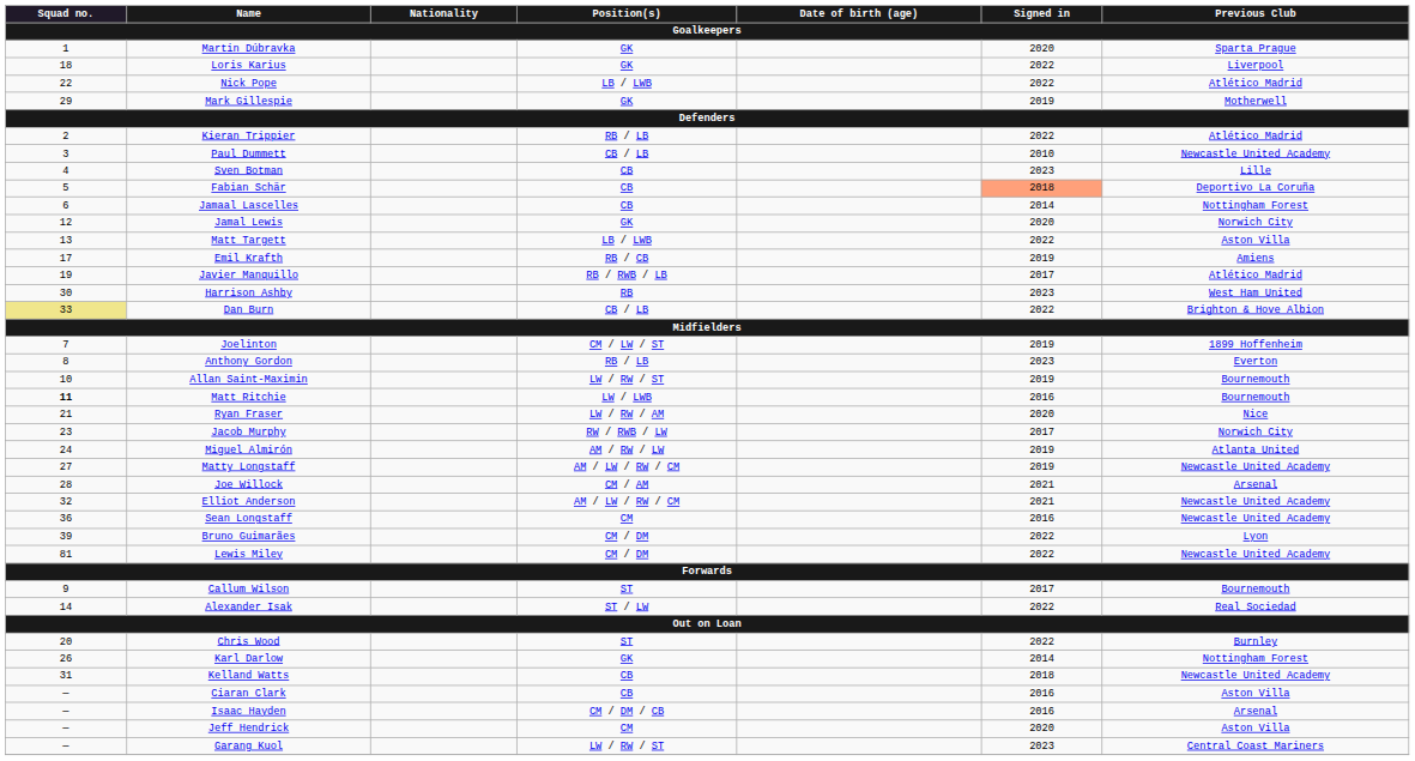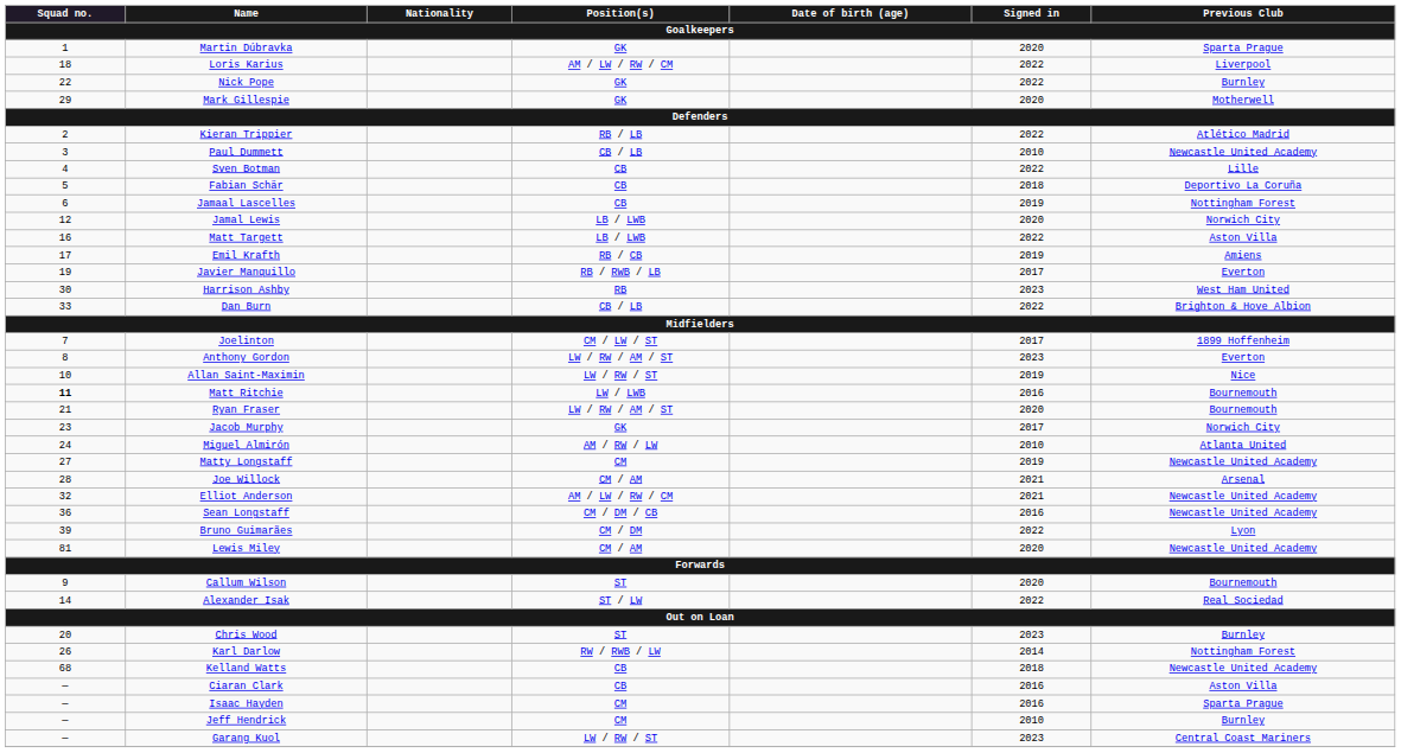 <table class="wikitable sortable" style="text-align:center;font-size:90%;width:100%">
 <tr>
 <th style="background:#201929;color:white;text-align:center">Squad no.</th>
 <th style="background:#191919;color:white;text-align:center">Name</th>
 <th style="background:#191919;color:white;text-align:center">Nationality</th>
 <th style="background:#191919;color:white;text-align:center">Position(s)</th>
 <th style="background:#191919;color:white;text-align:center">Date of birth (age)</th>
 <th style="background:#191919;color:white;text-align:center">Signed in</th>
 <th style="background:#191919;color:white;text-align:center">Previous Club</th>
 </tr>
 <tr>
 <th colspan="8" style="background:#191919;color:white;text-align:center">Goalkeepers</th>
 </tr>
 <tr>
 <td>1</td>
 <td><a href='#'>Martin Dúbravka</a></td>
 <td></td>
 <td><a href='#'>GK</a></td>
 <td></td>
 <td>2020</td>
 <td> <a href='#'>Sparta Prague</a></td>
 </tr>
 <tr>
 <td>18</td>
 <td><a href='#'>Loris Karius</a></td>
 <td></td>
-<td><a href='#'>GK</a></td>
+<td><a href='#'>AM</a> / <a href='#'>LW</a> / <a href='#'>RW</a> / <a href='#'>CM</a></td>
 <td></td>
 <td>2022</td>
 <td> <a href='#'>Liverpool</a></td>
 </tr>
 <tr>
 <td>22</td>
 <td><a href='#'>Nick Pope</a></td>
 <td></td>
-<td><a href='#'>LB</a> / <a href='#'>LWB</a></td>
+<td><a href='#'>GK</a></td>
 <td></td>
 <td>2022</td>
-<td> <a href='#'>Atlético Madrid</a></td>
+<td> <a href='#'>Burnley</a></td>
 </tr>
 <tr>
 <td>29</td>
 <td><a href='#'>Mark Gillespie</a></td>
 <td></td>
 <td><a href='#'>GK</a></td>
 <td></td>
-<td>2019</td>
+<td>2020</td>
 <td> <a href='#'>Motherwell</a></td>
 </tr>
 <tr>
 <th colspan="8" style="background:#191919;color:white;text-align:center">Defenders</th>
 </tr>
 <tr>
 <td>2</td>
 <td><a href='#'>Kieran Trippier</a></td>
 <td></td>
 <td><a href='#'>RB</a> / <a href='#'>LB</a></td>
 <td></td>
 <td>2022</td>
 <td> <a href='#'>Atlético Madrid</a></td>
 </tr>
 <tr>
 <td>3</td>
 <td><a href='#'>Paul Dummett</a></td>
 <td></td>
 <td><a href='#'>CB</a> / <a href='#'>LB</a></td>
 <td></td>
 <td>2010</td>
 <td> <a href='#'>Newcastle United Academy</a></td>
 </tr>
 <tr>
 <td>4</td>
 <td><a href='#'>Sven Botman</a></td>
 <td></td>
 <td><a href='#'>CB</a></td>
 <td></td>
-<td>2023</td>
+<td>2022</td>
 <td> <a href='#'>Lille</a></td>
 </tr>
 <tr>
 <td>5</td>
 <td><a href='#'>Fabian Schär</a></td>
 <td></td>
 <td><a href='#'>CB</a></td>
 <td></td>
-<td style="background: lightsalmon;">2018</td>
+<td>2018</td>
 <td> <a href='#'>Deportivo La Coruña</a></td>
 </tr>
 <tr>
 <td>6</td>
 <td><a href='#'>Jamaal Lascelles</a></td>
 <td></td>
 <td><a href='#'>CB</a></td>
 <td></td>
-<td>2014</td>
+<td>2019</td>
 <td> <a href='#'>Nottingham Forest</a></td>
 </tr>
 <tr>
 <td>12</td>
 <td><a href='#'>Jamal Lewis</a></td>
 <td></td>
-<td><a href='#'>GK</a></td>
+<td><a href='#'>LB</a> / <a href='#'>LWB</a></td>
 <td></td>
 <td>2020</td>
 <td> <a href='#'>Norwich City</a></td>
 </tr>
 <tr>
-<td>13</td>
+<td>16</td>
 <td><a href='#'>Matt Targett</a></td>
 <td></td>
 <td><a href='#'>LB</a> / <a href='#'>LWB</a></td>
 <td></td>
 <td>2022</td>
 <td> <a href='#'>Aston Villa</a></td>
 </tr>
 <tr>
 <td>17</td>
 <td><a href='#'>Emil Krafth</a></td>
 <td></td>
 <td><a href='#'>RB</a> / <a href='#'>CB</a></td>
 <td></td>
 <td>2019</td>
 <td> <a href='#'>Amiens</a></td>
 </tr>
 <tr>
 <td>19</td>
 <td><a href='#'>Javier Manquillo</a></td>
 <td></td>
 <td><a href='#'>RB</a> / <a href='#'>RWB</a> / <a href='#'>LB</a></td>
 <td></td>
 <td>2017</td>
-<td> <a href='#'>Atlético Madrid</a></td>
+<td> <a href='#'>Everton</a></td>
 </tr>
 <tr>
 <td>30</td>
 <td><a href='#'>Harrison Ashby</a></td>
 <td></td>
 <td><a href='#'>RB</a></td>
 <td></td>
 <td>2023</td>
 <td> <a href='#'>West Ham United</a></td>
 </tr>
 <tr>
-<td style="background: khaki;">33</td>
+<td>33</td>
 <td><a href='#'>Dan Burn</a></td>
 <td></td>
 <td><a href='#'>CB</a> / <a href='#'>LB</a></td>
 <td></td>
 <td>2022</td>
 <td> <a href='#'>Brighton & Hove Albion</a></td>
 </tr>
 <tr>
 <th colspan="8" style="background:#191919;color:white;text-align:center">Midfielders</th>
 </tr>
 <tr>
 <td>7</td>
 <td><a href='#'>Joelinton</a></td>
 <td></td>
 <td><a href='#'>CM</a> / <a href='#'>LW</a> / <a href='#'>ST</a></td>
 <td></td>
-<td>2019</td>
+<td>2017</td>
 <td> <a href='#'>1899 Hoffenheim</a></td>
 </tr>
 <tr>
 <td>8</td>
 <td><a href='#'>Anthony Gordon</a></td>
 <td></td>
-<td><a href='#'>RB</a> / <a href='#'>LB</a></td>
+<td><a href='#'>LW</a> / <a href='#'>RW</a> / <a href='#'>AM</a> / <a href='#'>ST</a></td>
 <td></td>
 <td>2023</td>
 <td> <a href='#'>Everton</a></td>
 </tr>
 <tr>
 <td>10</td>
 <td><a href='#'>Allan Saint-Maximin</a></td>
 <td></td>
 <td><a href='#'>LW</a> / <a href='#'>RW</a> / <a href='#'>ST</a></td>
 <td></td>
 <td>2019</td>
-<td> <a href='#'>Bournemouth</a></td>
+<td> <a href='#'>Nice</a></td>
 </tr>
 <tr>
 <td><strong>11</strong></td>
 <td><a href='#'>Matt Ritchie</a></td>
 <td></td>
 <td><a href='#'>LW</a> / <a href='#'>LWB</a></td>
 <td></td>
 <td>2016</td>
 <td> <a href='#'>Bournemouth</a></td>
 </tr>
 <tr>
 <td>21</td>
 <td><a href='#'>Ryan Fraser</a></td>
 <td></td>
-<td><a href='#'>LW</a> / <a href='#'>RW</a> / <a href='#'>AM</a></td>
+<td><a href='#'>LW</a> / <a href='#'>RW</a> / <a href='#'>AM</a> / <a href='#'>ST</a></td>
 <td></td>
 <td>2020</td>
-<td> <a href='#'>Nice</a></td>
+<td> <a href='#'>Bournemouth</a></td>
 </tr>
 <tr>
 <td>23</td>
 <td><a href='#'>Jacob Murphy</a></td>
 <td></td>
-<td><a href='#'>RW</a> / <a href='#'>RWB</a> / <a href='#'>LW</a></td>
+<td><a href='#'>GK</a></td>
 <td></td>
 <td>2017</td>
 <td> <a href='#'>Norwich City</a></td>
 </tr>
 <tr>
 <td>24</td>
 <td><a href='#'>Miguel Almirón</a></td>
 <td></td>
 <td><a href='#'>AM</a> / <a href='#'>RW</a> / <a href='#'>LW</a></td>
 <td></td>
-<td>2019</td>
+<td>2010</td>
 <td> <a href='#'>Atlanta United</a></td>
 </tr>
 <tr>
 <td>27</td>
 <td><a href='#'>Matty Longstaff</a></td>
 <td></td>
-<td><a href='#'>AM</a> / <a href='#'>LW</a> / <a href='#'>RW</a> / <a href='#'>CM</a></td>
+<td><a href='#'>CM</a></td>
 <td></td>
 <td>2019</td>
 <td> <a href='#'>Newcastle United Academy</a></td>
 </tr>
 <tr>
 <td>28</td>
 <td><a href='#'>Joe Willock</a></td>
 <td></td>
 <td><a href='#'>CM</a> / <a href='#'>AM</a></td>
 <td></td>
 <td>2021</td>
 <td> <a href='#'>Arsenal</a></td>
 </tr>
 <tr>
 <td>32</td>
 <td><a href='#'>Elliot Anderson</a></td>
 <td></td>
 <td><a href='#'>AM</a> / <a href='#'>LW</a> / <a href='#'>RW</a> / <a href='#'>CM</a></td>
 <td></td>
 <td>2021</td>
 <td> <a href='#'>Newcastle United Academy</a></td>
 </tr>
 <tr>
 <td>36</td>
 <td><a href='#'>Sean Longstaff</a></td>
 <td></td>
-<td><a href='#'>CM</a></td>
+<td><a href='#'>CM</a> / <a href='#'>DM</a> / <a href='#'>CB</a></td>
 <td></td>
 <td>2016</td>
 <td> <a href='#'>Newcastle United Academy</a></td>
 </tr>
 <tr>
 <td>39</td>
 <td><a href='#'>Bruno Guimarães</a></td>
 <td></td>
 <td><a href='#'>CM</a> / <a href='#'>DM</a></td>
 <td></td>
 <td>2022</td>
 <td> <a href='#'>Lyon</a></td>
 </tr>
 <tr>
 <td>81</td>
 <td><a href='#'>Lewis Miley</a></td>
 <td></td>
-<td><a href='#'>CM</a> / <a href='#'>DM</a></td>
+<td><a href='#'>CM</a> / <a href='#'>AM</a></td>
 <td></td>
-<td>2022</td>
+<td>2020</td>
 <td> <a href='#'>Newcastle United Academy</a></td>
 </tr>
 <tr>
 <th colspan="8" style="background:#191919;color:white;text-align:center">Forwards</th>
 </tr>
 <tr>
 <td>9</td>
 <td><a href='#'>Callum Wilson</a></td>
 <td></td>
 <td><a href='#'>ST</a></td>
 <td></td>
-<td>2017</td>
+<td>2020</td>
 <td> <a href='#'>Bournemouth</a></td>
 </tr>
 <tr>
 <td>14</td>
 <td><a href='#'>Alexander Isak</a></td>
 <td></td>
 <td><a href='#'>ST</a> / <a href='#'>LW</a></td>
 <td></td>
 <td>2022</td>
 <td> <a href='#'>Real Sociedad</a></td>
 </tr>
 <tr>
 <th colspan="8" style="background:#191919;color:white;text-align:center">Out on Loan</th>
 </tr>
 <tr>
 <td>20</td>
 <td><a href='#'>Chris Wood</a></td>
 <td></td>
 <td><a href='#'>ST</a></td>
 <td></td>
-<td>2022</td>
+<td>2023</td>
 <td> <a href='#'>Burnley</a></td>
 </tr>
 <tr>
 <td>26</td>
 <td><a href='#'>Karl Darlow</a></td>
 <td></td>
-<td><a href='#'>GK</a></td>
+<td><a href='#'>RW</a> / <a href='#'>RWB</a> / <a href='#'>LW</a></td>
 <td></td>
 <td>2014</td>
 <td> <a href='#'>Nottingham Forest</a></td>
 </tr>
 <tr>
-<td>31</td>
+<td>68</td>
 <td><a href='#'>Kelland Watts</a></td>
 <td></td>
 <td><a href='#'>CB</a></td>
 <td></td>
 <td>2018</td>
 <td> <a href='#'>Newcastle United Academy</a></td>
 </tr>
 <tr>
 <td>—</td>
 <td><a href='#'>Ciaran Clark</a></td>
 <td></td>
 <td><a href='#'>CB</a></td>
 <td></td>
 <td>2016</td>
 <td> <a href='#'>Aston Villa</a></td>
 </tr>
 <tr>
 <td>—</td>
 <td><a href='#'>Isaac Hayden</a></td>
 <td></td>
-<td><a href='#'>CM</a> / <a href='#'>DM</a> / <a href='#'>CB</a></td>
+<td><a href='#'>CM</a></td>
 <td></td>
 <td>2016</td>
-<td> <a href='#'>Arsenal</a></td>
+<td> <a href='#'>Sparta Prague</a></td>
 </tr>
 <tr>
 <td>—</td>
 <td><a href='#'>Jeff Hendrick</a></td>
 <td></td>
 <td><a href='#'>CM</a></td>
 <td></td>
-<td>2020</td>
-<td> <a href='#'>Aston Villa</a></td>
+<td>2010</td>
+<td> <a href='#'>Burnley</a></td>
 </tr>
 <tr>
 <td>—</td>
 <td><a href='#'>Garang Kuol</a></td>
 <td></td>
 <td><a href='#'>LW</a> / <a href='#'>RW</a> / <a href='#'>ST</a></td>
 <td></td>
 <td>2023</td>
 <td> <a href='#'>Central Coast Mariners</a></td>
 </tr>
 <tr>
 </tr>
 </table>
